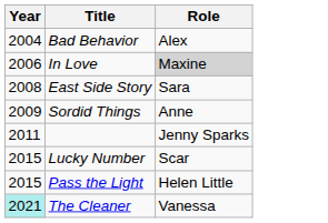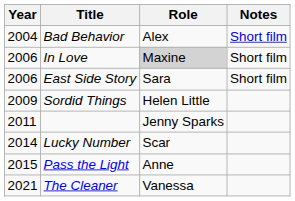 <table class="wikitable sortable">
 <tr>
 <th>Year</th>
 <th>Title</th>
 <th>Role</th>
+<th class="unsortable">Notes</th>
 </tr>
 <tr>
 <td>2004</td>
 <td><em>Bad Behavior</em></td>
 <td>Alex</td>
+<td><a href='#'>Short film</a></td>
 </tr>
 <tr>
 <td>2006</td>
 <td><em>In Love</em></td>
 <td style="background: lightgrey;">Maxine</td>
+<td>Short film</td>
 </tr>
 <tr>
-<td>2008</td>
+<td>2006</td>
 <td><em>East Side Story</em></td>
 <td>Sara</td>
+<td>Short film</td>
 </tr>
 <tr>
 <td>2009</td>
 <td><em>Sordid Things</em></td>
-<td>Anne</td>
+<td>Helen Little</td>
+<td></td>
 </tr>
 <tr>
 <td>2011</td>
 <td><em></em></td>
 <td>Jenny Sparks</td>
+<td></td>
 </tr>
 <tr>
-<td>2015</td>
+<td>2014</td>
 <td><em>Lucky Number</em></td>
 <td>Scar</td>
+<td></td>
 </tr>
 <tr>
 <td>2015</td>
 <td><em><a href='#'>Pass the Light</a></em></td>
-<td>Helen Little</td>
+<td>Anne</td>
+<td></td>
 </tr>
 <tr>
-<td style="background: paleturquoise;">2021</td>
+<td>2021</td>
 <td><em><a href='#'>The Cleaner</a></em></td>
 <td>Vanessa</td>
+<td></td>
 </tr>
 </table>
